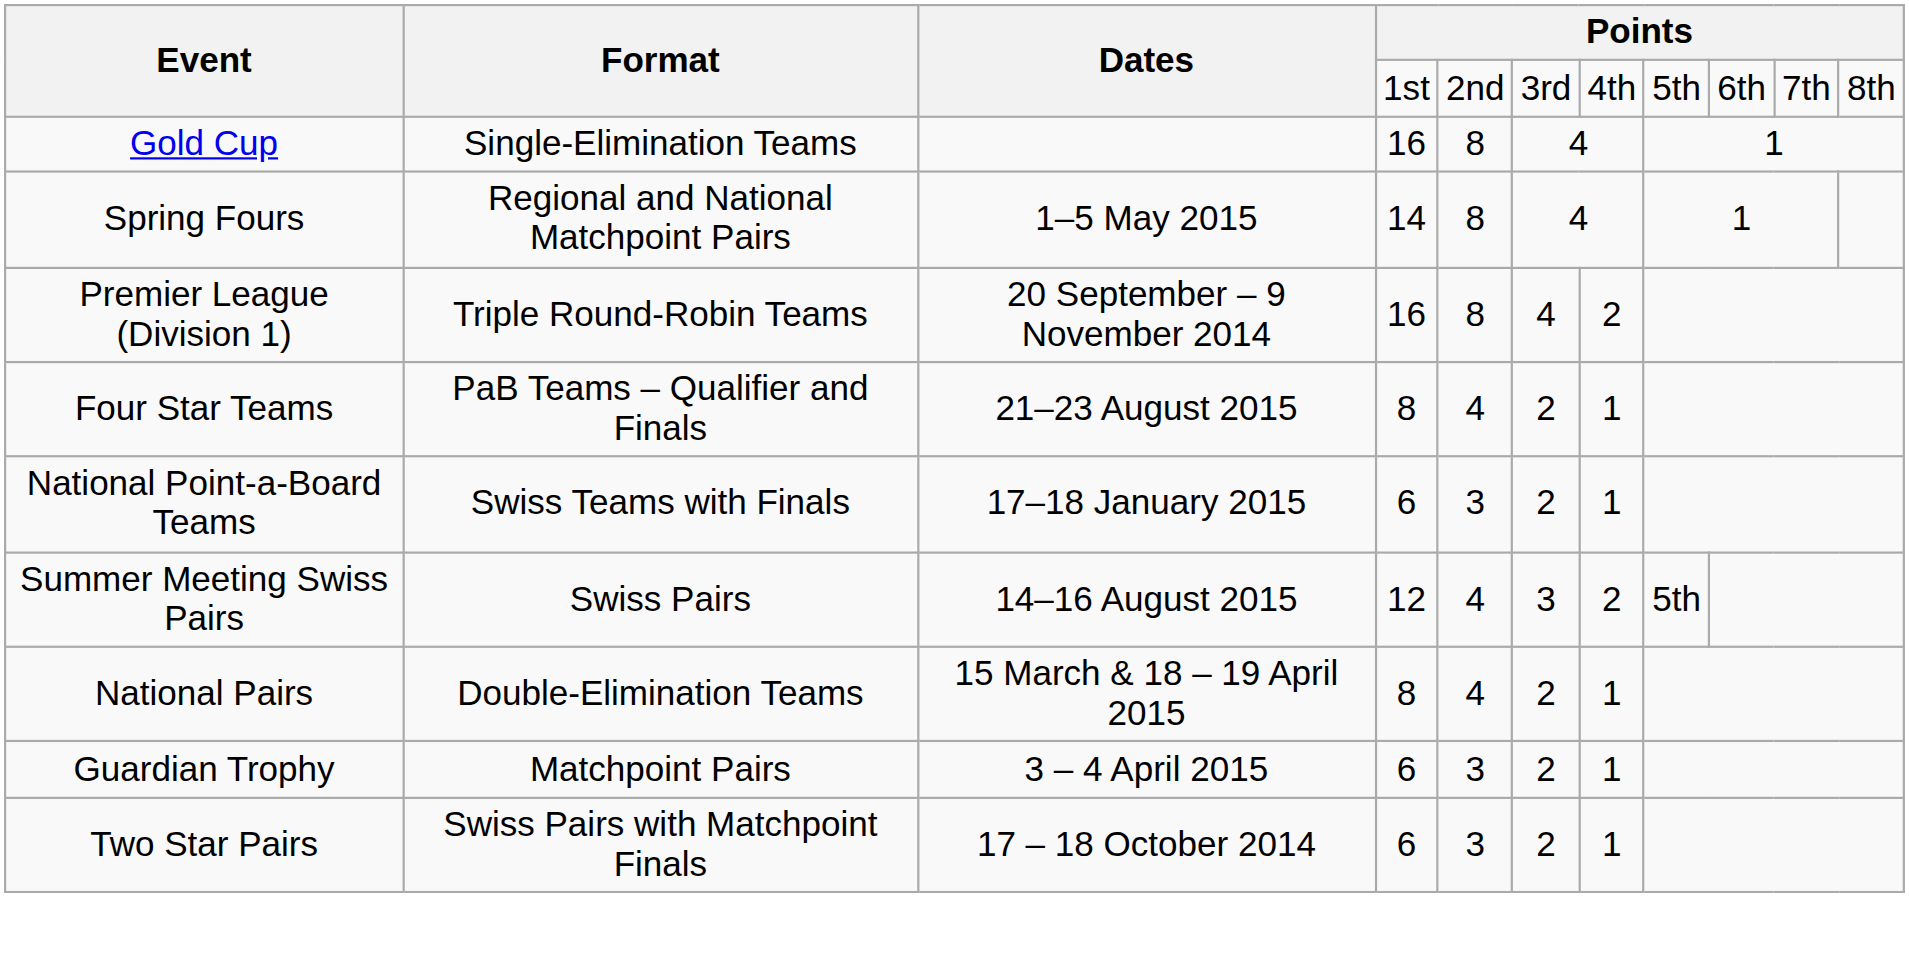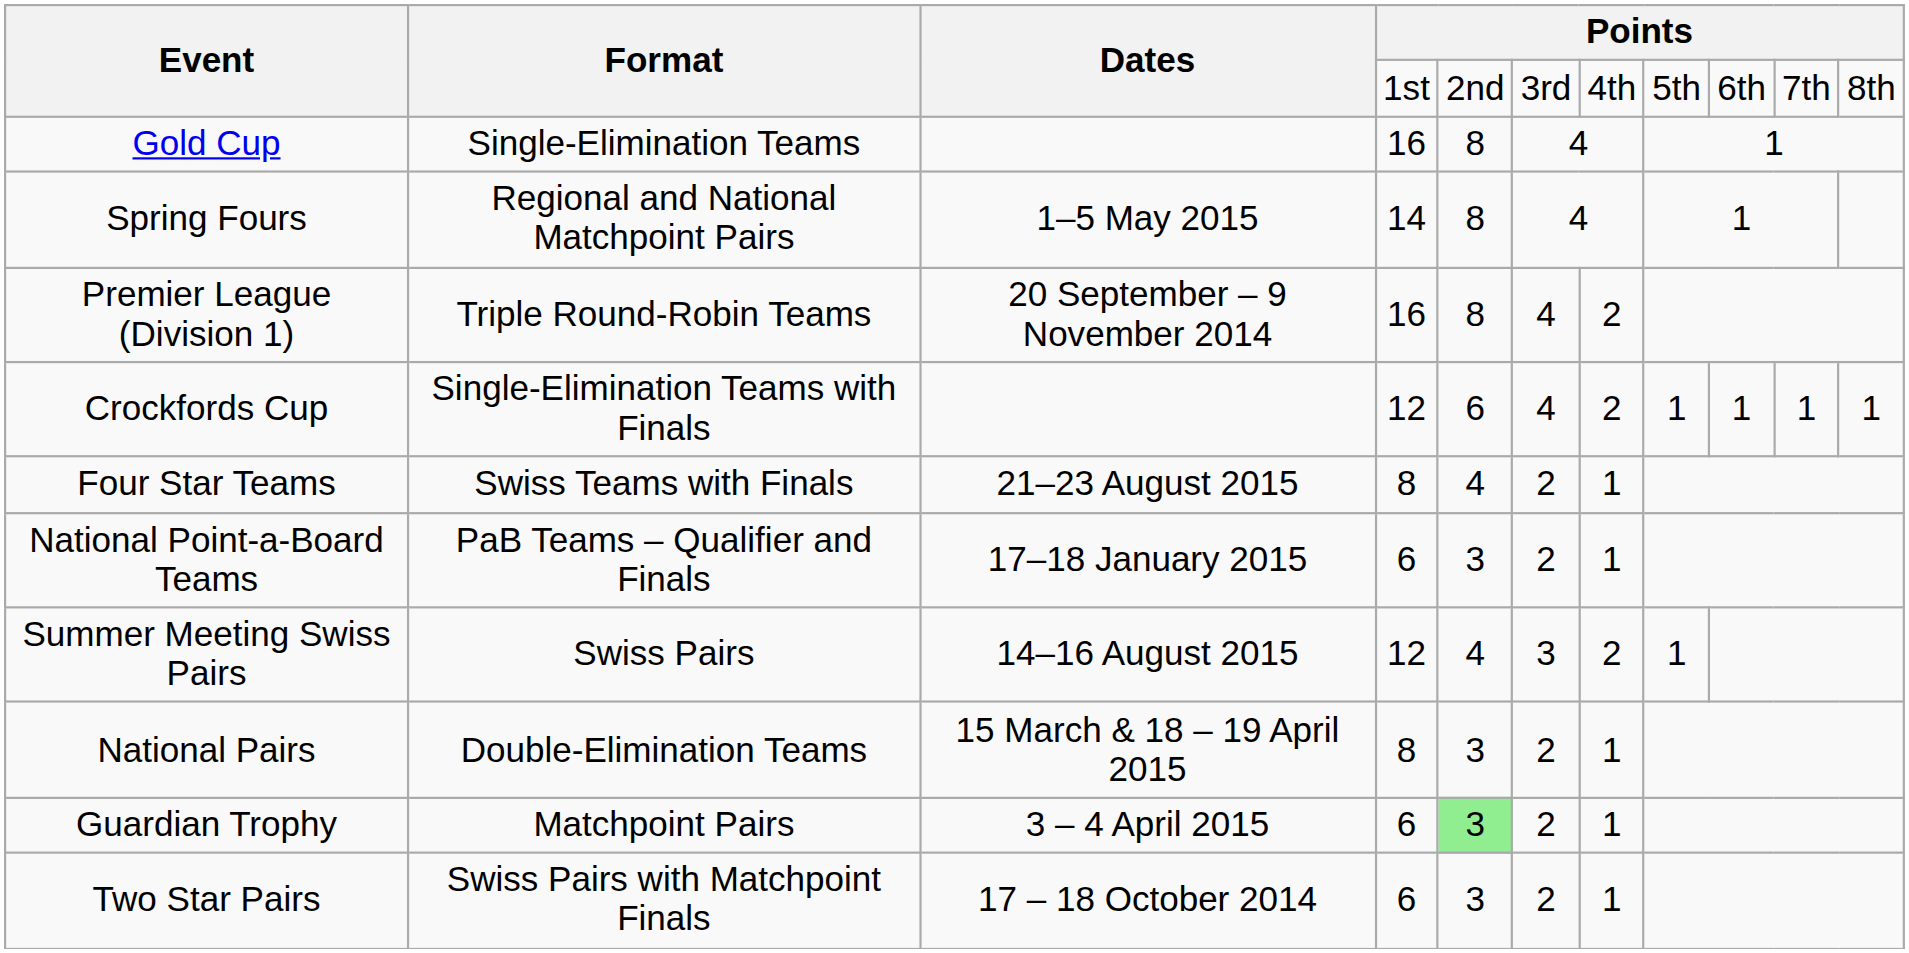 <table class="wikitable" style="text-align:center;">
 <tr>
 <th rowspan="2">Event </th>
 <th rowspan="2">Format</th>
 <th rowspan="2">Dates</th>
 <th colspan="8">Points</th>
 </tr>
 <tr>
 <td>1st</td>
 <td>2nd</td>
 <td>3rd</td>
 <td>4th</td>
 <td>5th</td>
 <td>6th</td>
 <td>7th</td>
 <td>8th</td>
 </tr>
 <tr>
 <td><a href='#'>Gold Cup</a></td>
 <td>Single-Elimination Teams</td>
 <td></td>
 <td>16</td>
 <td>8</td>
 <td colspan="2">4</td>
 <td colspan="4">1</td>
 </tr>
 <tr>
 <td>Spring Fours</td>
 <td>Regional and National Matchpoint Pairs</td>
 <td>1–5 May 2015</td>
 <td>14</td>
 <td>8</td>
 <td colspan="2">4</td>
 <td colspan="3">1</td>
 <td></td>
 </tr>
 <tr>
 <td>Premier League (Division 1)</td>
 <td>Triple Round-Robin Teams</td>
 <td>20 September – 9 November 2014</td>
 <td>16</td>
 <td>8</td>
 <td>4</td>
 <td>2</td>
 <td colspan="4"></td>
 </tr>
 <tr>
+<td>Crockfords Cup</td>
+<td>Single-Elimination Teams with Finals</td>
+<td></td>
+<td>12</td>
+<td>6</td>
+<td>4</td>
+<td>2</td>
+<td>1</td>
+<td>1</td>
+<td>1</td>
+<td>1</td>
+</tr>
+<tr>
 <td>Four Star Teams</td>
-<td>PaB Teams – Qualifier and Finals</td>
+<td>Swiss Teams with Finals</td>
 <td>21–23 August 2015</td>
 <td>8</td>
 <td>4</td>
 <td>2</td>
 <td>1</td>
 <td colspan="4"></td>
 </tr>
 <tr>
 <td>National Point-a-Board Teams</td>
-<td>Swiss Teams with Finals</td>
+<td>PaB Teams – Qualifier and Finals</td>
 <td>17–18 January 2015</td>
 <td>6</td>
 <td>3</td>
 <td>2</td>
 <td>1</td>
 <td colspan="4"></td>
 </tr>
 <tr>
 <td>Summer Meeting Swiss Pairs</td>
 <td>Swiss Pairs</td>
 <td>14–16 August 2015</td>
 <td>12</td>
 <td>4</td>
 <td>3</td>
 <td>2</td>
-<td>5th</td>
+<td>1</td>
 <td colspan="3"></td>
 </tr>
 <tr>
 <td>National Pairs</td>
 <td>Double-Elimination Teams</td>
 <td>15 March & 18 – 19 April 2015</td>
 <td>8</td>
-<td>4</td>
+<td>3</td>
 <td>2</td>
 <td>1</td>
 <td colspan="4"></td>
 </tr>
 <tr>
 <td>Guardian Trophy</td>
 <td>Matchpoint Pairs</td>
 <td>3 – 4 April 2015</td>
 <td>6</td>
-<td>3</td>
+<td style="background: lightgreen;">3</td>
 <td>2</td>
 <td>1</td>
 <td colspan="4"></td>
 </tr>
 <tr>
 <td>Two Star Pairs</td>
 <td>Swiss Pairs with Matchpoint Finals</td>
 <td>17 – 18 October 2014</td>
 <td>6</td>
 <td>3</td>
 <td>2</td>
 <td>1</td>
 <td colspan="4"></td>
 </tr>
 </table>
